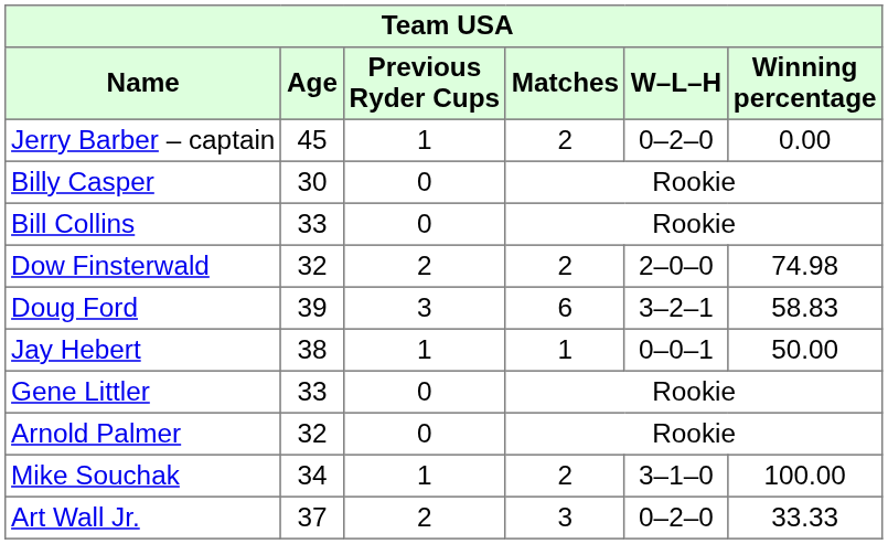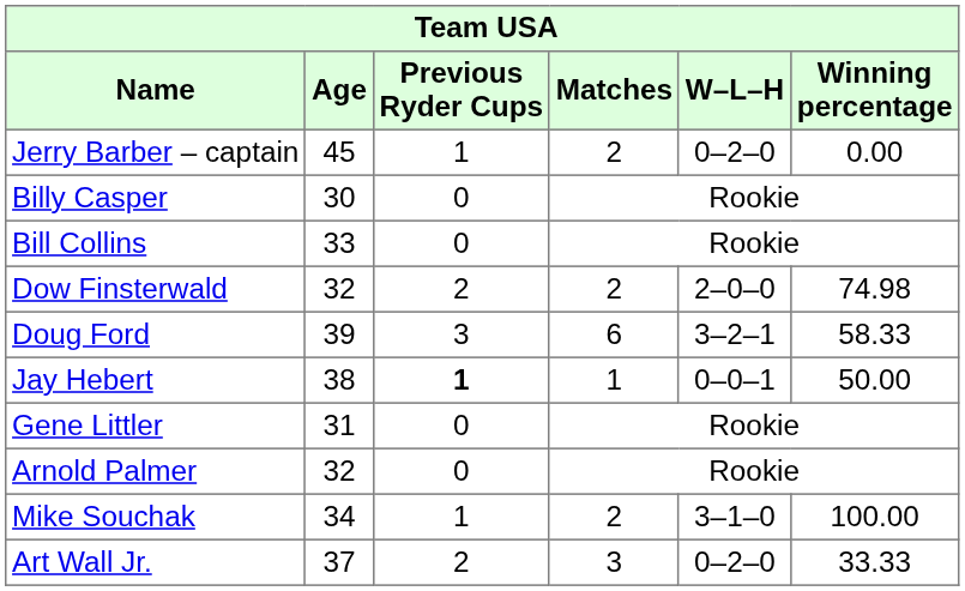 <table border="1" cellpadding="3" style="border-collapse: collapse;text-align:center">
 <tr style="background:#dfd;">
 <td colspan="6"> <strong>Team USA</strong></td>
 </tr>
 <tr style="background:#dfd;">
 <th>Name</th>
 <th>Age</th>
 <th>Previous<br>Ryder Cups</th>
 <th>Matches</th>
 <th>W–L–H</th>
 <th>Winning<br>percentage</th>
 </tr>
 <tr>
 <td align=left><a href='#'>Jerry Barber</a> – captain</td>
 <td>45</td>
 <td>1</td>
 <td>2</td>
 <td>0–2–0</td>
 <td>0.00</td>
 </tr>
 <tr>
 <td align=left><a href='#'>Billy Casper</a></td>
 <td>30</td>
 <td>0</td>
 <td colspan="3">Rookie</td>
 </tr>
 <tr>
 <td align=left><a href='#'>Bill Collins</a></td>
 <td>33</td>
 <td>0</td>
 <td colspan="3">Rookie</td>
 </tr>
 <tr>
 <td align=left><a href='#'>Dow Finsterwald</a></td>
 <td>32</td>
 <td>2</td>
 <td>2</td>
 <td>2–0–0</td>
 <td>74.98</td>
 </tr>
 <tr>
 <td align=left><a href='#'>Doug Ford</a></td>
 <td>39</td>
 <td>3</td>
 <td>6</td>
 <td>3–2–1</td>
-<td>58.83</td>
+<td>58.33</td>
 </tr>
 <tr>
 <td align=left><a href='#'>Jay Hebert</a></td>
 <td>38</td>
-<td>1</td>
+<td><strong>1</strong></td>
 <td>1</td>
 <td>0–0–1</td>
 <td>50.00</td>
 </tr>
 <tr>
 <td align=left><a href='#'>Gene Littler</a></td>
-<td>33</td>
+<td>31</td>
 <td>0</td>
 <td colspan="3">Rookie</td>
 </tr>
 <tr>
 <td align=left><a href='#'>Arnold Palmer</a></td>
 <td>32</td>
 <td>0</td>
 <td colspan="3">Rookie</td>
 </tr>
 <tr>
 <td align=left><a href='#'>Mike Souchak</a></td>
 <td>34</td>
 <td>1</td>
 <td>2</td>
 <td>3–1–0</td>
 <td>100.00</td>
 </tr>
 <tr>
 <td align=left><a href='#'>Art Wall Jr.</a></td>
 <td>37</td>
 <td>2</td>
 <td>3</td>
 <td>0–2–0</td>
 <td>33.33</td>
 </tr>
 </table>
